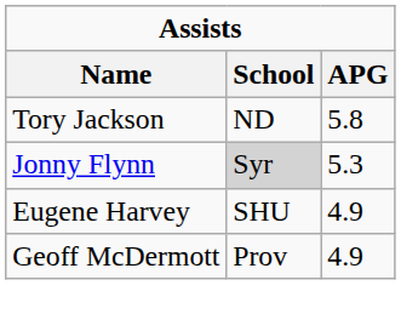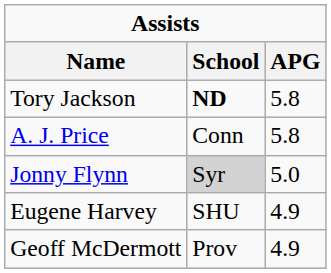 <table class="wikitable">
 <tr>
 <td colspan=3 style="text-align:center;"><strong>Assists</strong></td>
 </tr>
 <tr>
 <th>Name</th>
 <th>School</th>
 <th>APG</th>
 </tr>
 <tr>
 <td>Tory Jackson</td>
-<td>ND</td>
+<td><strong>ND</strong></td>
+<td>5.8</td>
+</tr>
+<tr>
+<td><a href='#'>A. J. Price</a></td>
+<td>Conn</td>
 <td>5.8</td>
 </tr>
 <tr>
 <td><a href='#'>Jonny Flynn</a></td>
 <td style="background: lightgrey;">Syr</td>
-<td>5.3</td>
+<td>5.0</td>
 </tr>
 <tr>
 <td>Eugene Harvey</td>
 <td>SHU</td>
 <td>4.9</td>
 </tr>
 <tr>
 <td>Geoff McDermott</td>
 <td>Prov</td>
 <td>4.9</td>
 </tr>
 </table>
